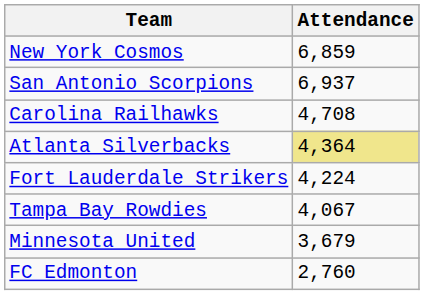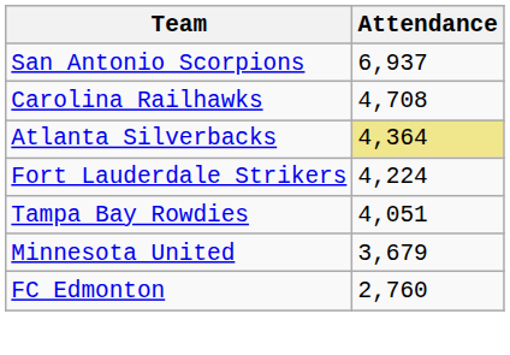 <table class="wikitable sortable">
 <tr>
 <th>Team</th>
 <th>Attendance</th>
-</tr>
-<tr>
-<td><a href='#'>New York Cosmos</a></td>
-<td>6,859</td>
 </tr>
 <tr>
 <td><a href='#'>San Antonio Scorpions</a></td>
 <td>6,937</td>
 </tr>
 <tr>
 <td><a href='#'>Carolina Railhawks</a></td>
 <td>4,708</td>
 </tr>
 <tr>
 <td><a href='#'>Atlanta Silverbacks</a></td>
 <td style="background: khaki;">4,364</td>
 </tr>
 <tr>
 <td><a href='#'>Fort Lauderdale Strikers</a></td>
 <td>4,224</td>
 </tr>
 <tr>
 <td><a href='#'>Tampa Bay Rowdies</a></td>
-<td>4,067</td>
+<td>4,051</td>
 </tr>
 <tr>
 <td><a href='#'>Minnesota United</a></td>
 <td>3,679</td>
 </tr>
 <tr>
 <td><a href='#'>FC Edmonton</a></td>
 <td>2,760</td>
 </tr>
 </table>
